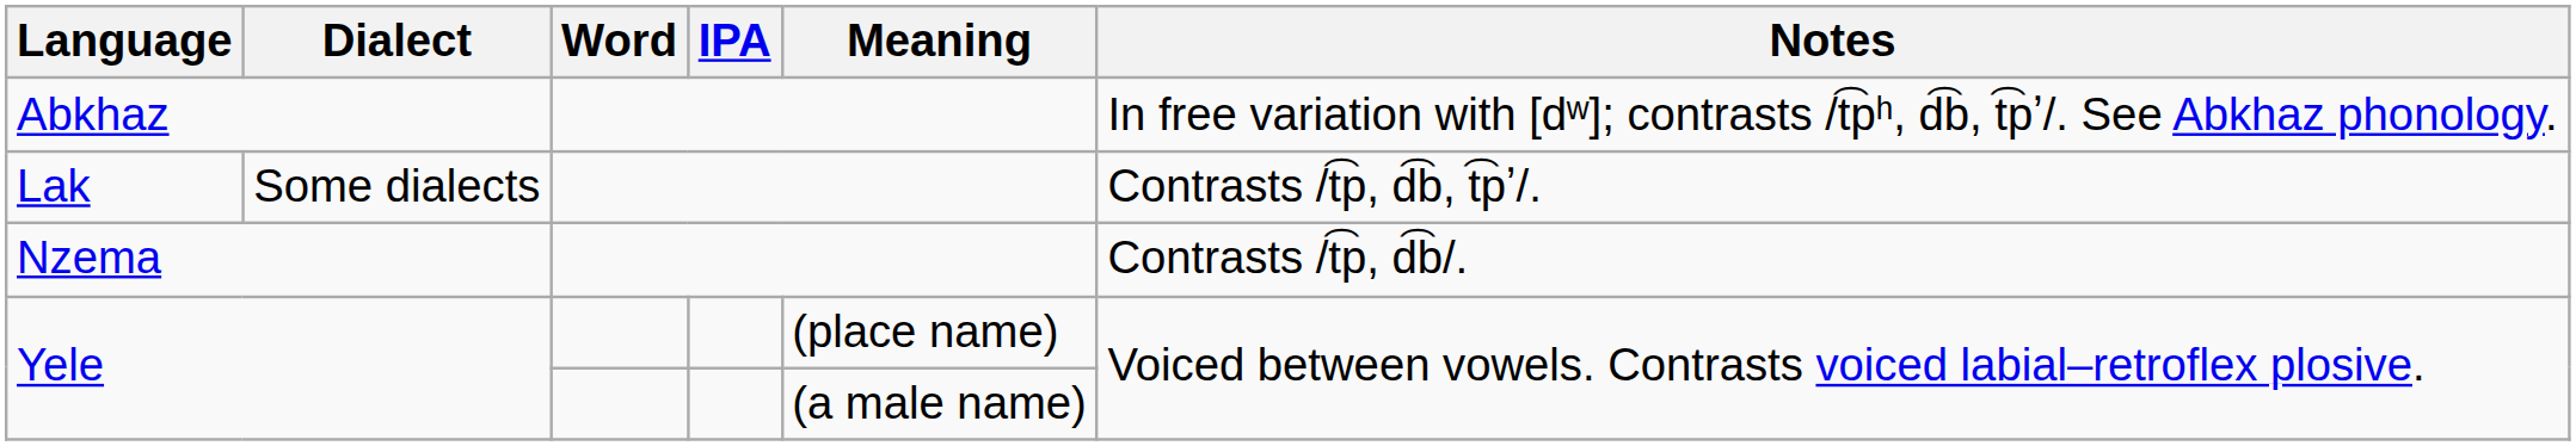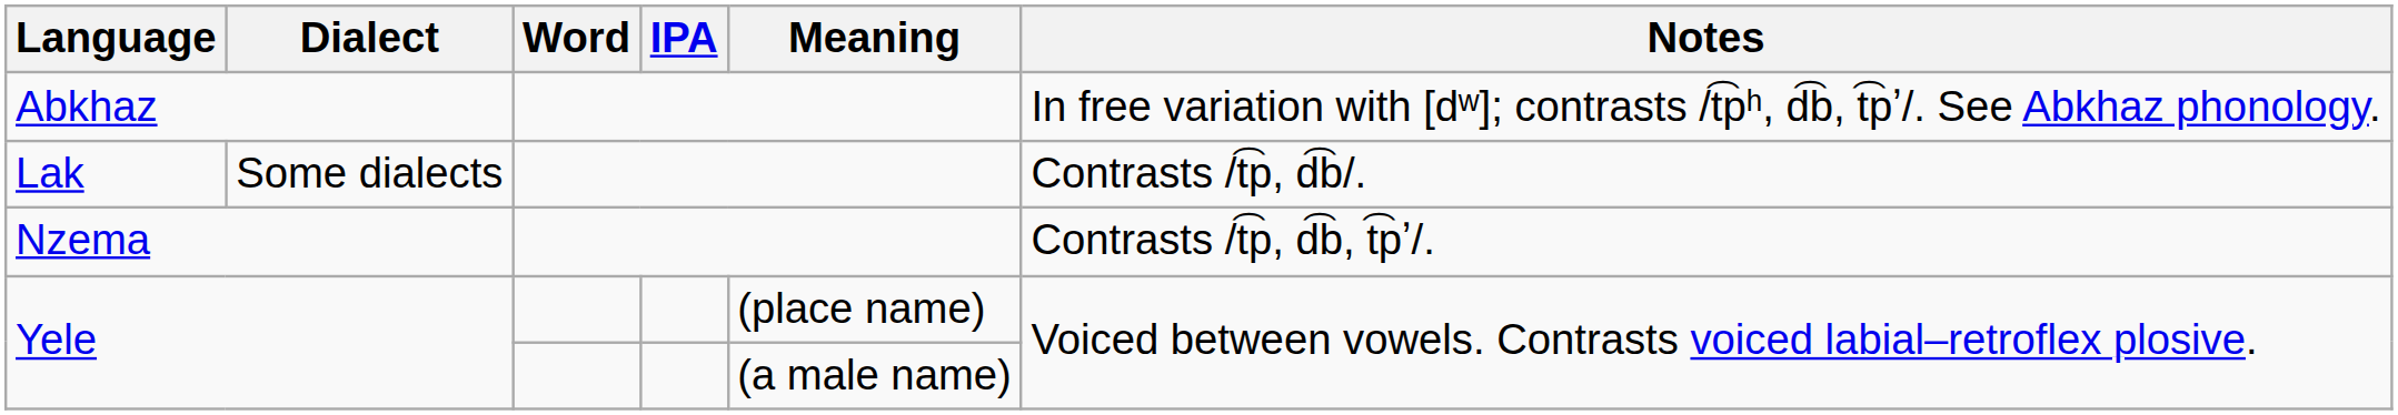 <table class="wikitable">
 <tr>
 <th>Language</th>
 <th>Dialect</th>
 <th>Word</th>
 <th><a href='#'>IPA</a></th>
 <th>Meaning</th>
 <th>Notes</th>
 </tr>
 <tr>
 <td colspan="2"><a href='#'>Abkhaz</a></td>
 <td colspan="3"></td>
 <td>In free variation with [dʷ]; contrasts /t͡pʰ, d͡b, t͡pʼ/. See <a href='#'>Abkhaz phonology</a>.</td>
 </tr>
 <tr>
 <td><a href='#'>Lak</a></td>
 <td>Some dialects</td>
 <td colspan="3"></td>
-<td>Contrasts /t͡p, d͡b, t͡pʼ/.</td>
+<td>Contrasts /t͡p, d͡b/.</td>
 </tr>
 <tr>
 <td colspan="2"><a href='#'>Nzema</a></td>
 <td colspan="3"></td>
-<td>Contrasts /t͡p, d͡b/.</td>
+<td>Contrasts /t͡p, d͡b, t͡pʼ/.</td>
 </tr>
 <tr>
 <td rowspan="2" colspan="2"><a href='#'>Yele</a></td>
 <td></td>
 <td></td>
 <td>(place name)</td>
 <td rowspan="2">Voiced between vowels. Contrasts <a href='#'>voiced labial–retroflex plosive</a>.</td>
 </tr>
 <tr>
 <td></td>
 <td></td>
 <td>(a male name)</td>
 </tr>
 </table>
